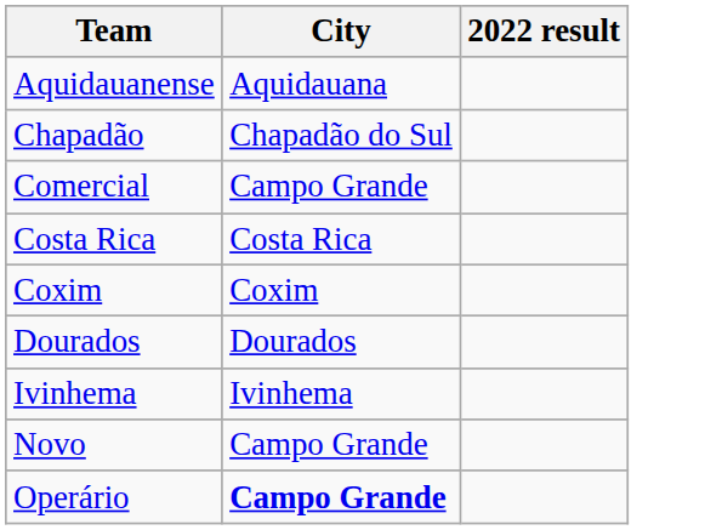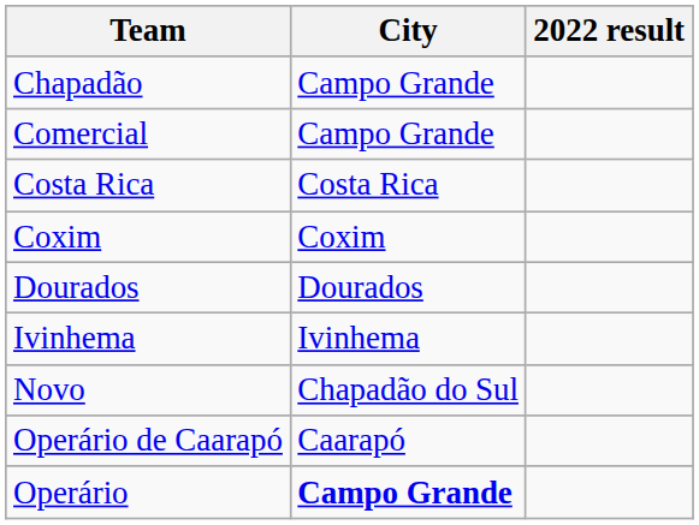 <table class="wikitable sortable">
 <tr>
 <th>Team</th>
 <th>City</th>
 <th>2022 result</th>
 </tr>
 <tr>
-<td><a href='#'>Aquidauanense</a></td>
-<td><a href='#'>Aquidauana</a></td>
-<td></td>
-</tr>
-<tr>
 <td><a href='#'>Chapadão</a></td>
-<td><a href='#'>Chapadão do Sul</a></td>
+<td><a href='#'>Campo Grande</a></td>
 <td></td>
 </tr>
 <tr>
 <td><a href='#'>Comercial</a></td>
 <td><a href='#'>Campo Grande</a></td>
 <td></td>
 </tr>
 <tr>
 <td><a href='#'>Costa Rica</a></td>
 <td><a href='#'>Costa Rica</a></td>
 <td></td>
 </tr>
 <tr>
 <td><a href='#'>Coxim</a></td>
 <td><a href='#'>Coxim</a></td>
 <td></td>
 </tr>
 <tr>
 <td><a href='#'>Dourados</a></td>
 <td><a href='#'>Dourados</a></td>
 <td></td>
 </tr>
 <tr>
 <td><a href='#'>Ivinhema</a></td>
 <td><a href='#'>Ivinhema</a></td>
 <td></td>
 </tr>
 <tr>
 <td><a href='#'>Novo</a></td>
-<td><a href='#'>Campo Grande</a></td>
+<td><a href='#'>Chapadão do Sul</a></td>
+<td></td>
+</tr>
+<tr>
+<td><a href='#'>Operário de Caarapó</a></td>
+<td><a href='#'>Caarapó</a></td>
 <td></td>
 </tr>
 <tr>
 <td><a href='#'>Operário</a></td>
 <td><strong><a href='#'>Campo Grande</a></strong></td>
 <td></td>
 </tr>
 </table>
